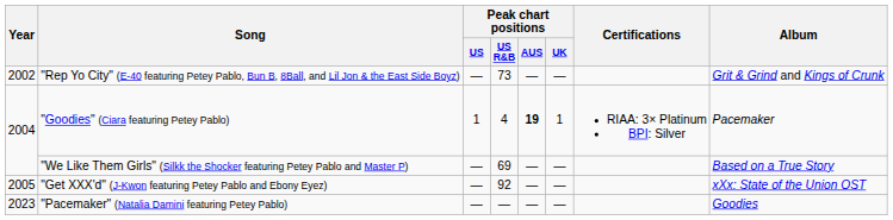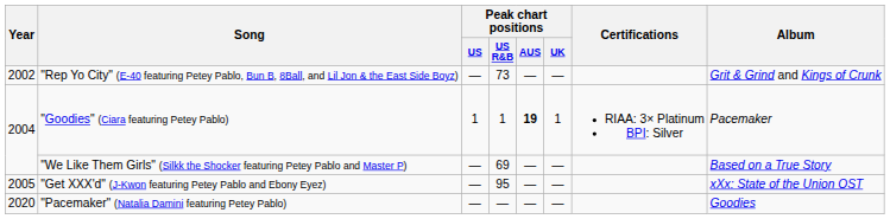 <table class="wikitable" style=text-align:center;>
 <tr>
 <th rowspan=2>Year</th>
 <th rowspan=2>Song</th>
 <th colspan=4>Peak chart positions</th>
 <th rowspan=2>Certifications</th>
 <th rowspan=2>Album</th>
 </tr>
 <tr style=font-size:smaller;>
 <th width="30"><a href='#'>US</a></th>
 <th width="30"><a href='#'>US R&B</a></th>
 <th width="30"><a href='#'>AUS</a><br></th>
 <th width="30"><a href='#'>UK</a></th>
 </tr>
 <tr>
 <td>2002</td>
 <td align=left>"Rep Yo City" <small>(<a href='#'>E-40</a> featuring Petey Pablo, <a href='#'>Bun B</a>, <a href='#'>8Ball</a>, and <a href='#'>Lil Jon & the East Side Boyz</a>)</small></td>
 <td>—</td>
 <td>73</td>
 <td>—</td>
 <td>—</td>
 <td></td>
 <td align=left><em><a href='#'>Grit & Grind</a></em> and <em><a href='#'>Kings of Crunk</a></em></td>
 </tr>
 <tr>
 <td rowspan=2>2004</td>
 <td align=left>"<a href='#'>Goodies</a>" <small>(<a href='#'>Ciara</a> featuring Petey Pablo)</small></td>
 <td>1</td>
-<td>4</td>
+<td>1</td>
 <td><strong>19</strong></td>
 <td>1</td>
 <td><br><ul><li>RIAA: 3× Platinum</li><li><a href='#'>BPI</a>: Silver</li></ul></td>
 <td align=left><em>Pacemaker</em></td>
 </tr>
 <tr>
 <td align=left>"We Like Them Girls" <small>(<a href='#'>Silkk the Shocker</a> featuring Petey Pablo and <a href='#'>Master P</a>)</small></td>
 <td>—</td>
 <td>69</td>
 <td>—</td>
 <td>—</td>
 <td></td>
 <td align=left><em><a href='#'>Based on a True Story</a></em></td>
 </tr>
 <tr>
 <td>2005</td>
 <td align=left>"Get XXX'd" <small>(<a href='#'>J-Kwon</a> featuring Petey Pablo and Ebony Eyez)</small></td>
 <td>—</td>
-<td>92</td>
+<td>95</td>
 <td>—</td>
 <td>—</td>
 <td></td>
 <td align=left><em><a href='#'>xXx: State of the Union OST</a></em></td>
 </tr>
 <tr>
-<td rowspan=1>2023</td>
+<td rowspan=1>2020</td>
 <td align=left>"Pacemaker" <small>(<a href='#'>Natalia Damini</a> featuring Petey Pablo)</small></td>
 <td>—</td>
 <td>—</td>
 <td>—</td>
 <td>—</td>
 <td align=left></td>
 <td align=left><em><a href='#'>Goodies</a></em></td>
 </tr>
 </table>
